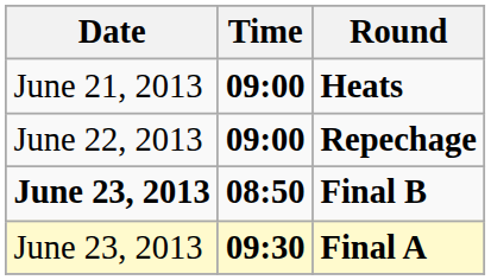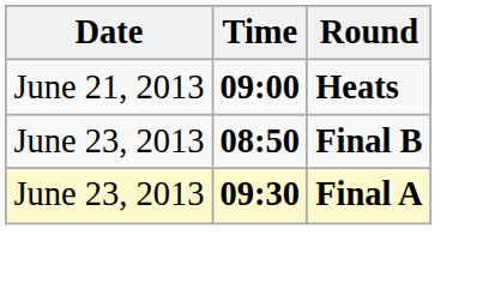 <table class="wikitable">
 <tr>
 <th>Date</th>
 <th>Time</th>
 <th>Round</th>
 </tr>
 <tr>
 <td>June 21, 2013</td>
 <td><strong>09:00</strong></td>
 <td><strong>Heats</strong></td>
 </tr>
 <tr>
-<td>June 22, 2013</td>
-<td><strong>09:00</strong></td>
-<td><strong>Repechage</strong></td>
-</tr>
-<tr>
-<td><strong>June 23, 2013</strong></td>
+<td>June 23, 2013</td>
 <td><strong>08:50</strong></td>
 <td><strong>Final B</strong></td>
 </tr>
 <tr style=background:lemonchiffon>
 <td>June 23, 2013</td>
 <td><strong>09:30</strong></td>
 <td><strong>Final A</strong></td>
 </tr>
 </table>
